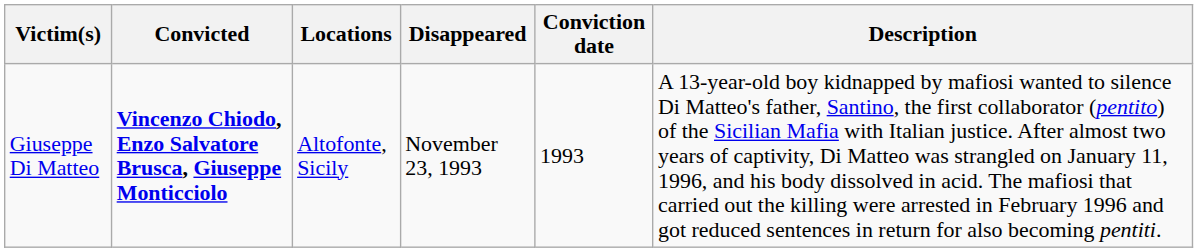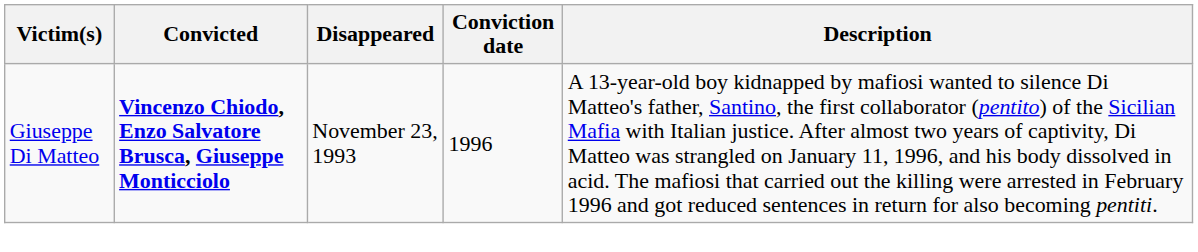 <table class="wikitable sortable">
 <tr>
 <th scope="col">Victim(s)</th>
 <th scope="col">Convicted</th>
-<th scope="col">Locations</th>
 <th scope="col">Disappeared</th>
 <th scope="col">Conviction date</th>
 <th scope="col">Description</th>
 </tr>
 <tr>
 <td><a href='#'>Giuseppe Di Matteo</a></td>
 <td><strong><a href='#'>Vincenzo Chiodo</a>, <a href='#'>Enzo Salvatore Brusca</a>, <a href='#'>Giuseppe Monticciolo</a></strong></td>
-<td><a href='#'>Altofonte</a>, <a href='#'>Sicily</a></td>
 <td>November 23, 1993</td>
-<td>1993</td>
+<td>1996</td>
 <td>A 13-year-old boy kidnapped by mafiosi wanted to silence Di Matteo's father, <a href='#'>Santino</a>, the first collaborator (<em><a href='#'>pentito</a></em>) of the <a href='#'>Sicilian Mafia</a> with Italian justice. After almost two years of captivity, Di Matteo was strangled on January 11, 1996, and his body dissolved in acid. The mafiosi that carried out the killing were arrested in February 1996 and got reduced sentences in return for also becoming <em>pentiti</em>.</td>
 </tr>
 </table>
